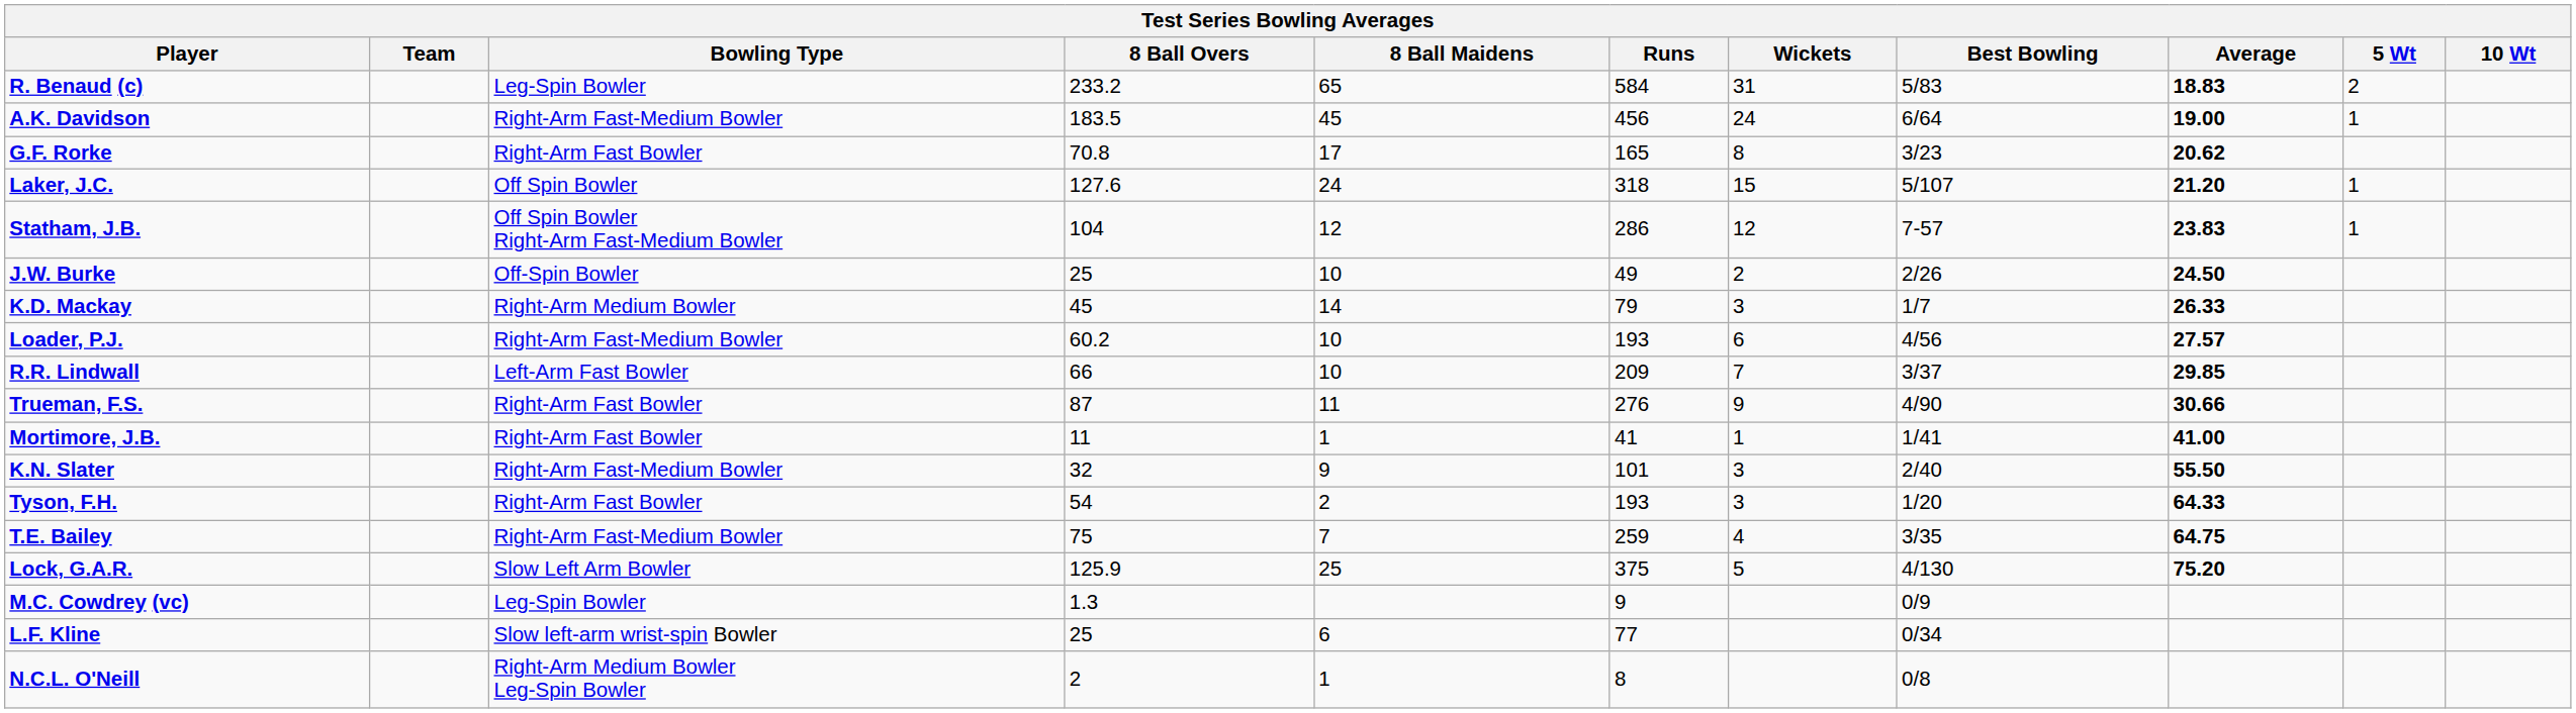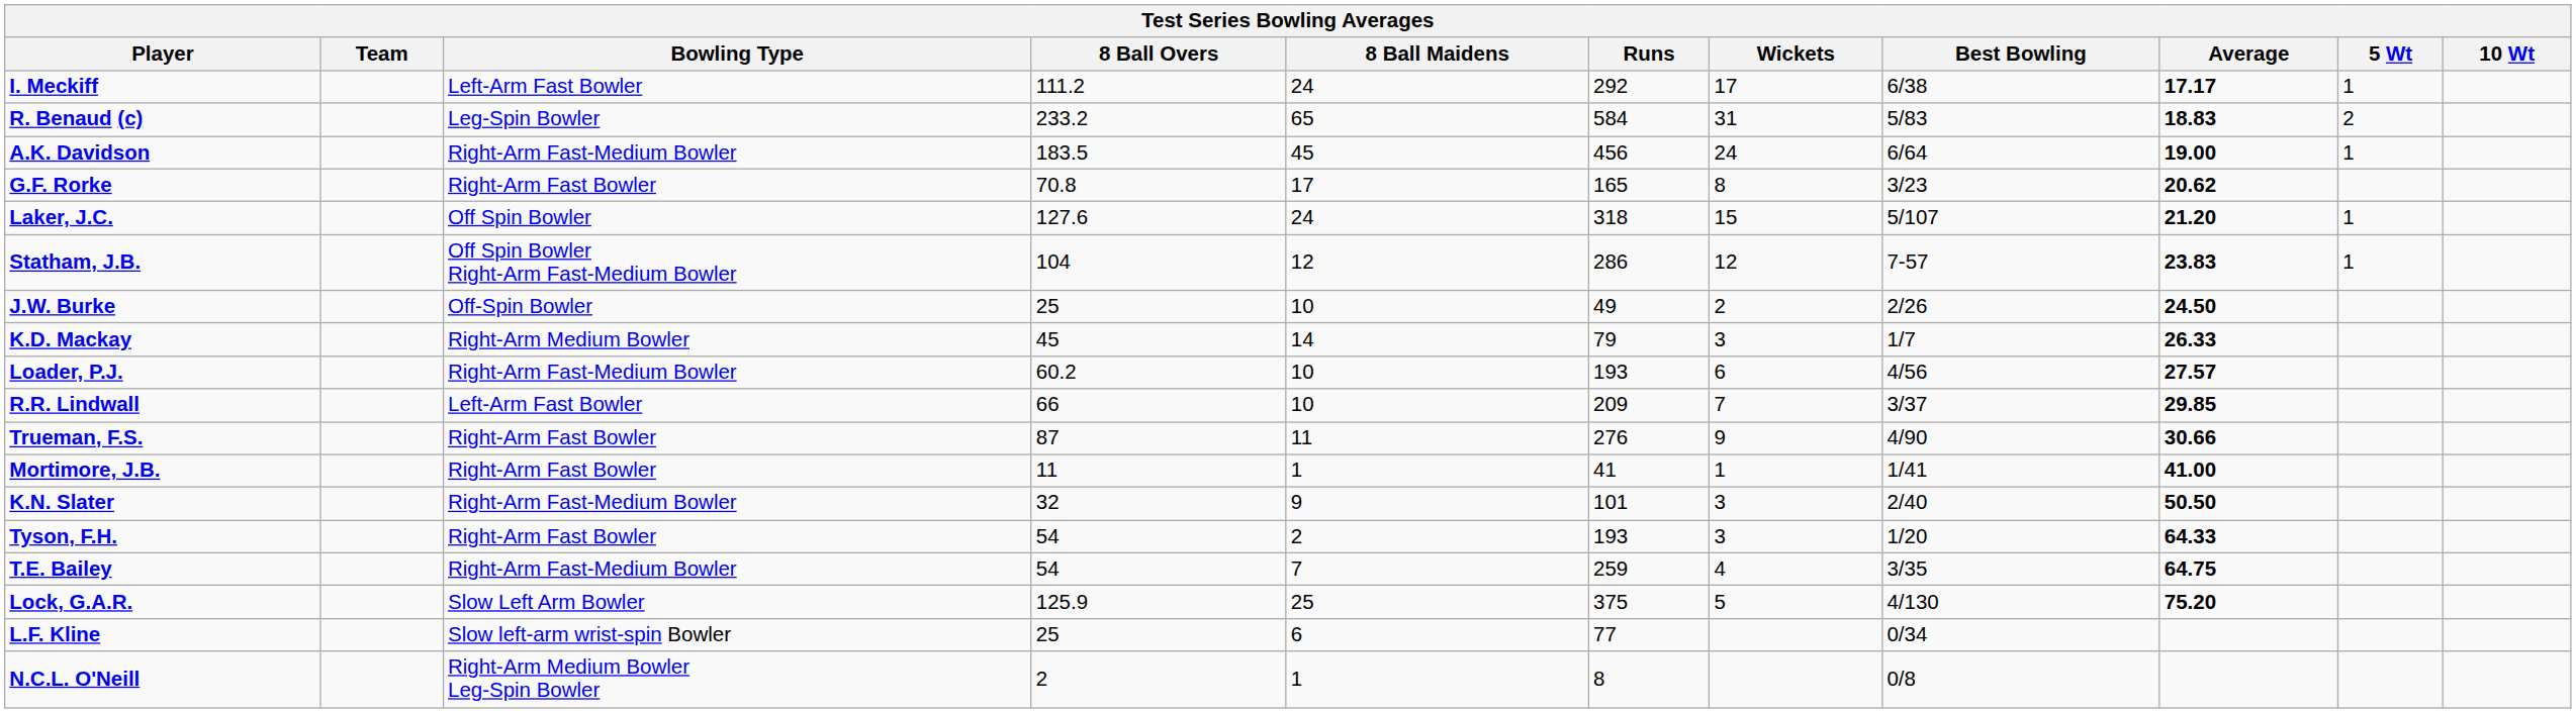 <table class="wikitable" style="width:100%;">
 <tr>
 <th colspan=11>Test Series Bowling Averages</th>
 </tr>
 <tr>
 <th>Player</th>
 <th>Team</th>
 <th>Bowling Type</th>
 <th>8 Ball Overs</th>
 <th>8 Ball Maidens</th>
 <th>Runs</th>
 <th>Wickets</th>
 <th>Best Bowling</th>
 <th>Average</th>
 <th>5 <a href='#'>Wt</a></th>
 <th>10 <a href='#'>Wt</a></th>
+</tr>
+<tr align=left>
+<td><strong><a href='#'>I. Meckiff</a></strong></td>
+<td></td>
+<td><a href='#'>Left-Arm Fast Bowler</a></td>
+<td>111.2</td>
+<td>24</td>
+<td>292</td>
+<td>17</td>
+<td>6/38</td>
+<td><strong>17.17</strong></td>
+<td>1</td>
+<td></td>
 </tr>
 <tr align=left>
 <td><strong><a href='#'>R. Benaud</a> <a href='#'>(c)</a></strong></td>
 <td></td>
 <td><a href='#'>Leg-Spin Bowler</a></td>
 <td>233.2</td>
 <td>65</td>
 <td>584</td>
 <td>31</td>
 <td>5/83</td>
 <td><strong>18.83</strong></td>
 <td>2</td>
 <td></td>
 </tr>
 <tr align=left>
 <td><strong><a href='#'>A.K. Davidson</a></strong></td>
 <td></td>
 <td><a href='#'>Right-Arm Fast-Medium Bowler</a></td>
 <td>183.5</td>
 <td>45</td>
 <td>456</td>
 <td>24</td>
 <td>6/64</td>
 <td><strong>19.00</strong></td>
 <td>1</td>
 <td></td>
 </tr>
 <tr align=left>
 <td><strong><a href='#'>G.F. Rorke</a></strong></td>
 <td></td>
 <td><a href='#'>Right-Arm Fast Bowler</a></td>
 <td>70.8</td>
 <td>17</td>
 <td>165</td>
 <td>8</td>
 <td>3/23</td>
 <td><strong>20.62</strong></td>
 <td></td>
 <td></td>
 </tr>
 <tr align=left>
 <td><strong><a href='#'>Laker, J.C.</a></strong></td>
 <td></td>
 <td><a href='#'>Off Spin Bowler</a></td>
 <td>127.6</td>
 <td>24</td>
 <td>318</td>
 <td>15</td>
 <td>5/107</td>
 <td><strong>21.20</strong></td>
 <td>1</td>
 <td></td>
 </tr>
 <tr align=left>
 <td><strong><a href='#'>Statham, J.B.</a></strong></td>
 <td></td>
 <td><a href='#'>Off Spin Bowler</a> <br> <a href='#'>Right-Arm Fast-Medium Bowler</a></td>
 <td>104</td>
 <td>12</td>
 <td>286</td>
 <td>12</td>
 <td>7-57</td>
 <td><strong>23.83</strong></td>
 <td>1</td>
 <td></td>
 </tr>
 <tr align=left>
 <td><strong><a href='#'>J.W. Burke</a></strong></td>
 <td></td>
 <td><a href='#'>Off-Spin Bowler</a></td>
 <td>25</td>
 <td>10</td>
 <td>49</td>
 <td>2</td>
 <td>2/26</td>
 <td><strong>24.50</strong></td>
 <td></td>
 <td></td>
 </tr>
 <tr align=left>
 <td><strong><a href='#'>K.D. Mackay</a></strong></td>
 <td></td>
 <td><a href='#'>Right-Arm Medium Bowler</a></td>
 <td>45</td>
 <td>14</td>
 <td>79</td>
 <td>3</td>
 <td>1/7</td>
 <td><strong>26.33</strong></td>
 <td></td>
 <td></td>
 </tr>
 <tr align=left>
 <td><strong><a href='#'>Loader, P.J.</a></strong></td>
 <td></td>
 <td><a href='#'>Right-Arm Fast-Medium Bowler</a></td>
 <td>60.2</td>
 <td>10</td>
 <td>193</td>
 <td>6</td>
 <td>4/56</td>
 <td><strong>27.57</strong></td>
 <td></td>
 <td></td>
 </tr>
 <tr align=left>
 <td><strong><a href='#'>R.R. Lindwall</a></strong></td>
 <td></td>
 <td><a href='#'>Left-Arm Fast Bowler</a></td>
 <td>66</td>
 <td>10</td>
 <td>209</td>
 <td>7</td>
 <td>3/37</td>
 <td><strong>29.85</strong></td>
 <td></td>
 <td></td>
 </tr>
 <tr align=left>
 <td><strong><a href='#'>Trueman, F.S.</a></strong></td>
 <td></td>
 <td><a href='#'>Right-Arm Fast Bowler</a></td>
 <td>87</td>
 <td>11</td>
 <td>276</td>
 <td>9</td>
 <td>4/90</td>
 <td><strong>30.66</strong></td>
 <td></td>
 <td></td>
 </tr>
 <tr align=left>
 <td><strong><a href='#'>Mortimore, J.B.</a></strong></td>
 <td></td>
 <td><a href='#'>Right-Arm Fast Bowler</a></td>
 <td>11</td>
 <td>1</td>
 <td>41</td>
 <td>1</td>
 <td>1/41</td>
 <td><strong>41.00</strong></td>
 <td></td>
 <td></td>
 </tr>
 <tr align=left>
 <td><strong><a href='#'>K.N. Slater</a></strong></td>
 <td></td>
 <td><a href='#'>Right-Arm Fast-Medium Bowler</a></td>
 <td>32</td>
 <td>9</td>
 <td>101</td>
 <td>3</td>
 <td>2/40</td>
-<td><strong>55.50</strong></td>
+<td><strong>50.50</strong></td>
 <td></td>
 <td></td>
 </tr>
 <tr align=left>
 <td><strong><a href='#'>Tyson, F.H.</a></strong></td>
 <td></td>
 <td><a href='#'>Right-Arm Fast Bowler</a></td>
 <td>54</td>
 <td>2</td>
 <td>193</td>
 <td>3</td>
 <td>1/20</td>
 <td><strong>64.33</strong></td>
 <td></td>
 <td></td>
 </tr>
 <tr align=left>
 <td><strong><a href='#'>T.E. Bailey</a></strong></td>
 <td></td>
 <td><a href='#'>Right-Arm Fast-Medium Bowler</a></td>
-<td>75</td>
+<td>54</td>
 <td>7</td>
 <td>259</td>
 <td>4</td>
 <td>3/35</td>
 <td><strong>64.75</strong></td>
 <td></td>
 <td></td>
 </tr>
 <tr align=left>
 <td><strong><a href='#'>Lock, G.A.R.</a></strong></td>
 <td></td>
 <td><a href='#'>Slow Left Arm Bowler</a></td>
 <td>125.9</td>
 <td>25</td>
 <td>375</td>
 <td>5</td>
 <td>4/130</td>
 <td><strong>75.20</strong></td>
-<td></td>
-<td></td>
-</tr>
-<tr align=left>
-<td><strong><a href='#'>M.C. Cowdrey</a> <a href='#'>(vc)</a></strong></td>
-<td></td>
-<td><a href='#'>Leg-Spin Bowler</a></td>
-<td>1.3</td>
-<td></td>
-<td>9</td>
-<td></td>
-<td>0/9</td>
-<td></td>
 <td></td>
 <td></td>
 </tr>
 <tr align=left>
 <td><strong><a href='#'>L.F. Kline</a></strong></td>
 <td></td>
 <td><a href='#'>Slow left-arm wrist-spin</a> Bowler</td>
 <td>25</td>
 <td>6</td>
 <td>77</td>
 <td></td>
 <td>0/34</td>
 <td></td>
 <td></td>
 <td></td>
 </tr>
 <tr align=left>
 <td><strong><a href='#'>N.C.L. O'Neill</a></strong></td>
 <td></td>
 <td><a href='#'>Right-Arm Medium Bowler</a> <br> <a href='#'>Leg-Spin Bowler</a></td>
 <td>2</td>
 <td>1</td>
 <td>8</td>
 <td></td>
 <td>0/8</td>
 <td></td>
 <td></td>
 <td></td>
 </tr>
 </table>
